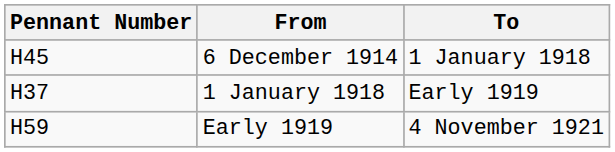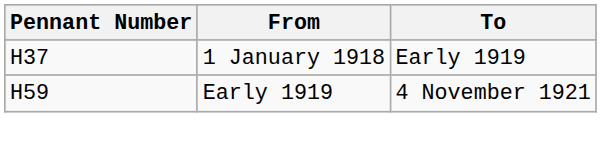 <table class="wikitable" style="text-align:left">
 <tr>
 <th>Pennant Number</th>
 <th>From</th>
 <th>To</th>
-</tr>
-<tr>
-<td>H45</td>
-<td>6 December 1914</td>
-<td>1 January 1918</td>
 </tr>
 <tr>
 <td>H37</td>
 <td>1 January 1918</td>
 <td>Early 1919</td>
 </tr>
 <tr>
 <td>H59</td>
 <td>Early 1919</td>
 <td>4 November 1921</td>
 </tr>
 </table>
